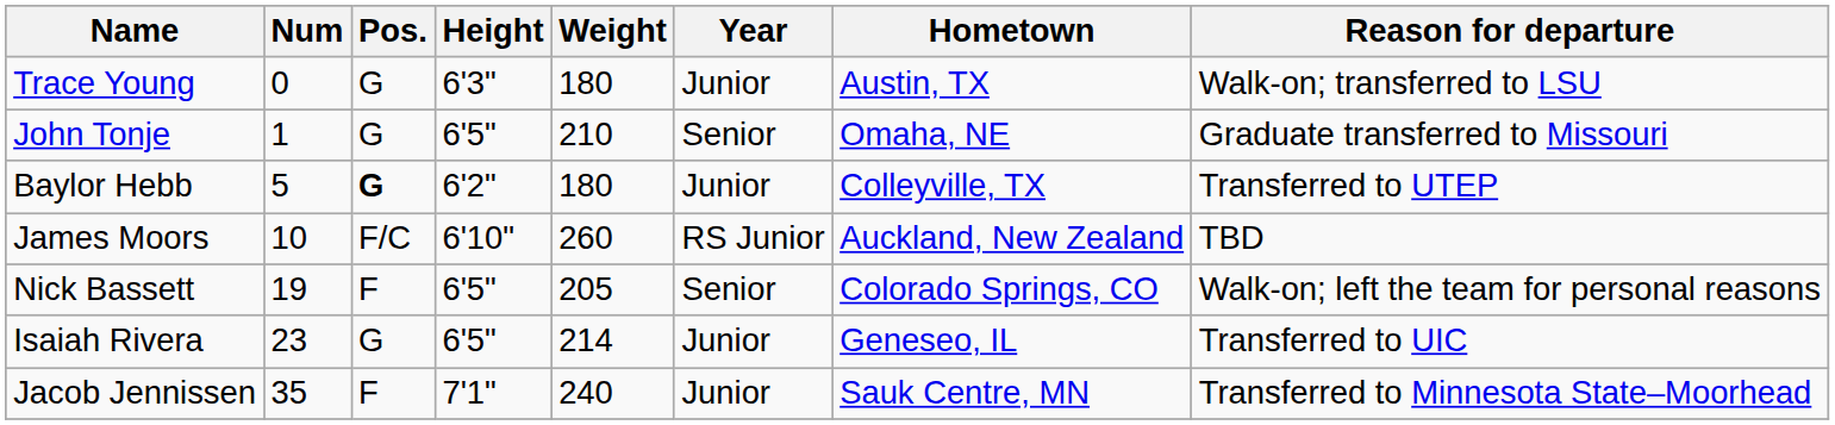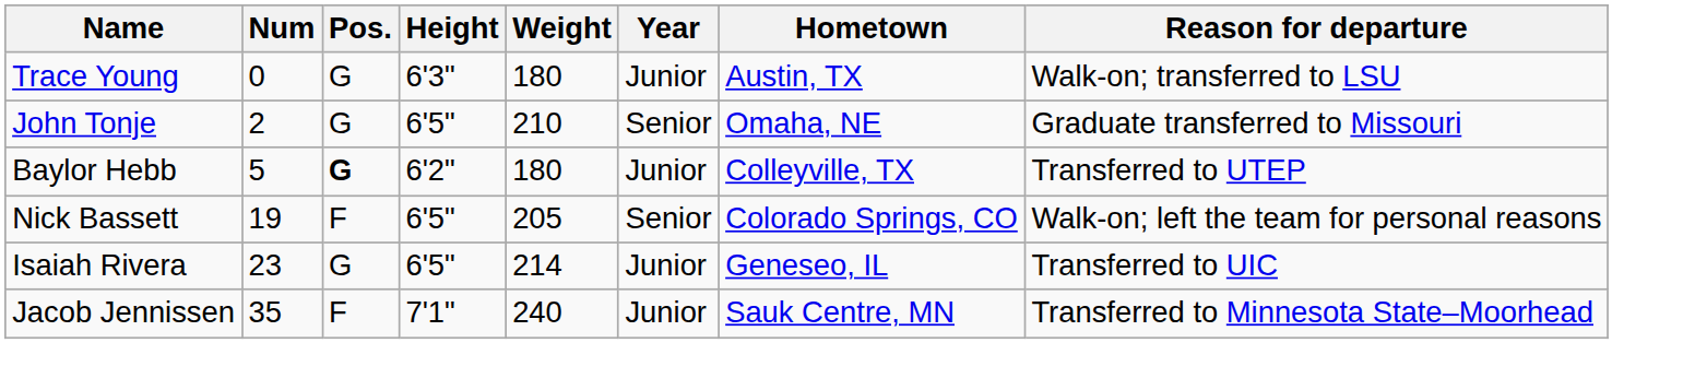 <table class="wikitable sortable" border="1">
 <tr>
 <th>Name</th>
 <th>Num</th>
 <th>Pos.</th>
 <th>Height</th>
 <th>Weight</th>
 <th>Year</th>
 <th>Hometown</th>
 <th class="unsortable">Reason for departure</th>
 </tr>
 <tr>
 <td><a href='#'>Trace Young</a></td>
 <td>0</td>
 <td>G</td>
 <td>6'3"</td>
 <td>180</td>
 <td>Junior</td>
 <td><a href='#'>Austin, TX</a></td>
 <td>Walk-on; transferred to <a href='#'>LSU</a></td>
 </tr>
 <tr>
 <td><a href='#'>John Tonje</a></td>
-<td>1</td>
+<td>2</td>
 <td>G</td>
 <td>6'5"</td>
 <td>210</td>
 <td>Senior</td>
 <td><a href='#'>Omaha, NE</a></td>
 <td>Graduate transferred to <a href='#'>Missouri</a></td>
 </tr>
 <tr>
 <td>Baylor Hebb</td>
 <td>5</td>
 <td><strong>G</strong></td>
 <td>6'2"</td>
 <td>180</td>
 <td>Junior</td>
 <td><a href='#'>Colleyville, TX</a></td>
 <td>Transferred to <a href='#'>UTEP</a></td>
-</tr>
-<tr>
-<td>James Moors</td>
-<td>10</td>
-<td>F/C</td>
-<td>6'10"</td>
-<td>260</td>
-<td>RS Junior</td>
-<td><a href='#'>Auckland, New Zealand</a></td>
-<td>TBD</td>
 </tr>
 <tr>
 <td>Nick Bassett</td>
 <td>19</td>
 <td>F</td>
 <td>6'5"</td>
 <td>205</td>
 <td>Senior</td>
 <td><a href='#'>Colorado Springs, CO</a></td>
 <td>Walk-on; left the team for personal reasons</td>
 </tr>
 <tr>
 <td>Isaiah Rivera</td>
 <td>23</td>
 <td>G</td>
 <td>6'5"</td>
 <td>214</td>
 <td>Junior</td>
 <td><a href='#'>Geneseo, IL</a></td>
 <td>Transferred to <a href='#'>UIC</a></td>
 </tr>
 <tr>
 <td>Jacob Jennissen</td>
 <td>35</td>
 <td>F</td>
 <td>7'1"</td>
 <td>240</td>
 <td>Junior</td>
 <td><a href='#'>Sauk Centre, MN</a></td>
 <td>Transferred to <a href='#'>Minnesota State–Moorhead</a></td>
 </tr>
 </table>
